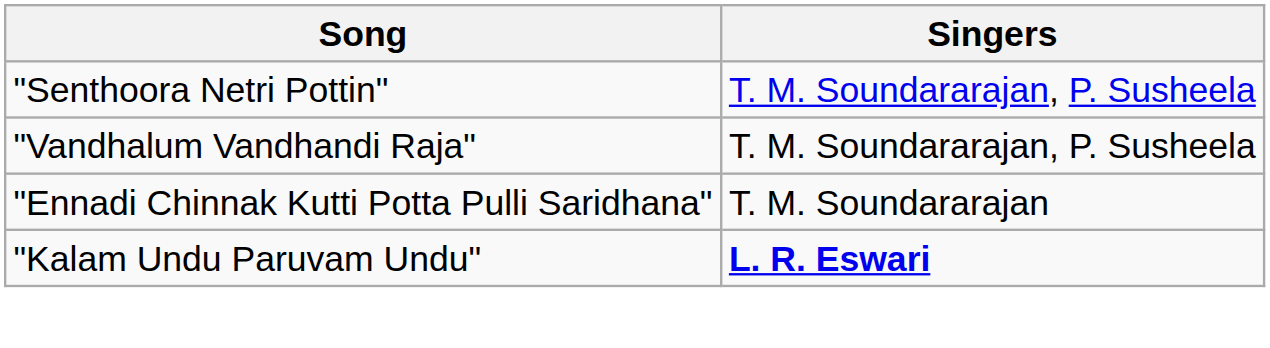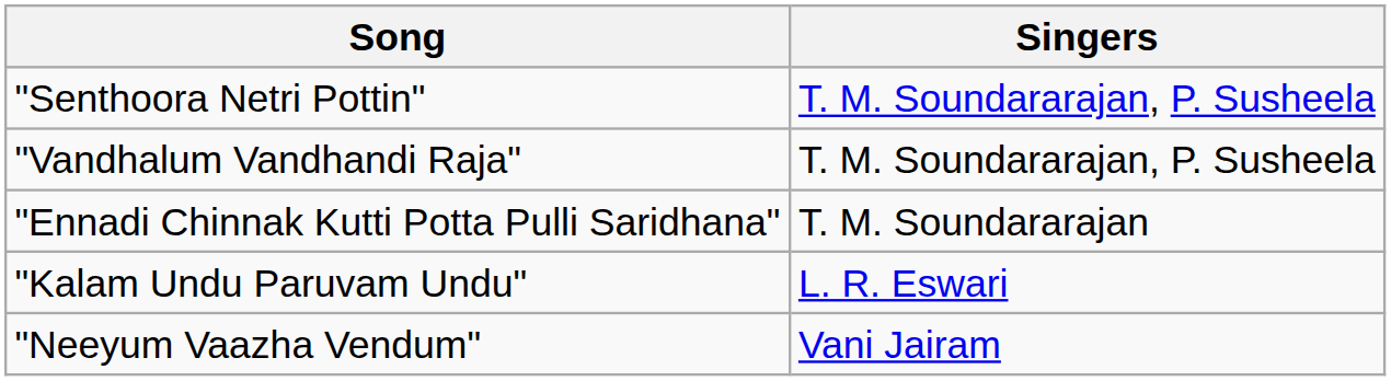 <table class="wikitable" style="font-size:95%;">
 <tr>
 <th>Song</th>
 <th>Singers</th>
 </tr>
 <tr>
 <td>"Senthoora Netri Pottin"</td>
 <td><a href='#'>T. M. Soundararajan</a>, <a href='#'>P. Susheela</a></td>
 </tr>
 <tr>
 <td>"Vandhalum Vandhandi Raja"</td>
 <td>T. M. Soundararajan, P. Susheela</td>
 </tr>
 <tr>
 <td>"Ennadi Chinnak Kutti Potta Pulli Saridhana"</td>
 <td>T. M. Soundararajan</td>
 </tr>
 <tr>
 <td>"Kalam Undu Paruvam Undu"</td>
-<td><strong><a href='#'>L. R. Eswari</a></strong></td>
+<td><a href='#'>L. R. Eswari</a></td>
+</tr>
+<tr>
+<td>"Neeyum Vaazha Vendum"</td>
+<td><a href='#'>Vani Jairam</a></td>
 </tr>
 </table>
